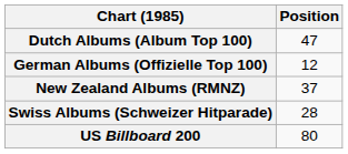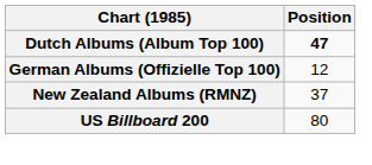 <table class="wikitable sortable plainrowheaders" style="text-align:center">
 <tr>
 <th scope="col">Chart (1985)</th>
 <th scope="col">Position</th>
 </tr>
 <tr>
 <th scope="row">Dutch Albums (Album Top 100)</th>
-<td>47</td>
+<td><strong>47</strong></td>
 </tr>
 <tr>
 <th scope="row">German Albums (Offizielle Top 100)</th>
 <td>12</td>
 </tr>
 <tr>
 <th scope="row">New Zealand Albums (RMNZ)</th>
 <td>37</td>
 </tr>
 <tr>
-<th scope="row">Swiss Albums (Schweizer Hitparade)</th>
-<td>28</td>
-</tr>
-<tr>
 <th scope="row">US <em>Billboard</em> 200</th>
 <td>80</td>
 </tr>
 </table>
